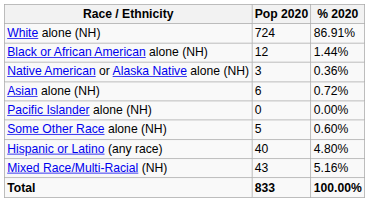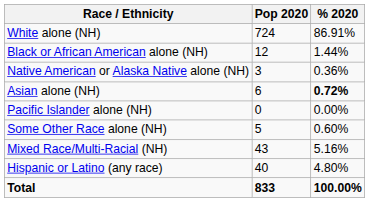 <table class="wikitable">
 <tr>
 <th>Race / Ethnicity</th>
 <th>Pop 2020</th>
 <th>% 2020</th>
 </tr>
 <tr>
 <td><a href='#'>White</a> alone (NH)</td>
 <td>724</td>
 <td>86.91%</td>
 </tr>
 <tr>
 <td><a href='#'>Black or African American</a> alone (NH)</td>
 <td>12</td>
 <td>1.44%</td>
 </tr>
 <tr>
 <td><a href='#'>Native American</a> or <a href='#'>Alaska Native</a> alone (NH)</td>
 <td>3</td>
 <td>0.36%</td>
 </tr>
 <tr>
 <td><a href='#'>Asian</a> alone (NH)</td>
 <td>6</td>
-<td>0.72%</td>
+<td><strong>0.72%</strong></td>
 </tr>
 <tr>
 <td><a href='#'>Pacific Islander</a> alone (NH)</td>
 <td>0</td>
 <td>0.00%</td>
 </tr>
 <tr>
 <td><a href='#'>Some Other Race</a> alone (NH)</td>
 <td>5</td>
 <td>0.60%</td>
 </tr>
 <tr>
+<td><a href='#'>Mixed Race/Multi-Racial</a> (NH)</td>
+<td>43</td>
+<td>5.16%</td>
+</tr>
+<tr>
 <td><a href='#'>Hispanic or Latino</a> (any race)</td>
 <td>40</td>
 <td>4.80%</td>
-</tr>
-<tr>
-<td><a href='#'>Mixed Race/Multi-Racial</a> (NH)</td>
-<td>43</td>
-<td>5.16%</td>
 </tr>
 <tr>
 <td><strong>Total</strong></td>
 <td><strong>833</strong></td>
 <td><strong>100.00%</strong></td>
 </tr>
 </table>
